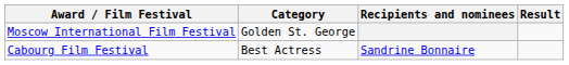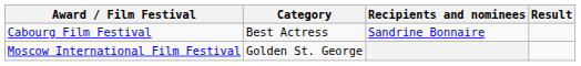 <table class="wikitable plainrowheaders sortable">
 <tr style="background:#ccc; text-align:center;">
 <th scope="col">Award / Film Festival</th>
 <th scope="col">Category</th>
 <th scope="col">Recipients and nominees</th>
 <th scope="col">Result</th>
 </tr>
 <tr>
+<td><a href='#'>Cabourg Film Festival</a></td>
+<td>Best Actress</td>
+<td><a href='#'>Sandrine Bonnaire</a></td>
+<td></td>
+</tr>
+<tr>
 <td><a href='#'>Moscow International Film Festival</a></td>
 <td>Golden St. George</td>
 <th></th>
 <td></td>
 </tr>
-<tr>
-<td><a href='#'>Cabourg Film Festival</a></td>
-<td>Best Actress</td>
-<td><a href='#'>Sandrine Bonnaire</a></td>
-<td></td>
-</tr>
 </table>
